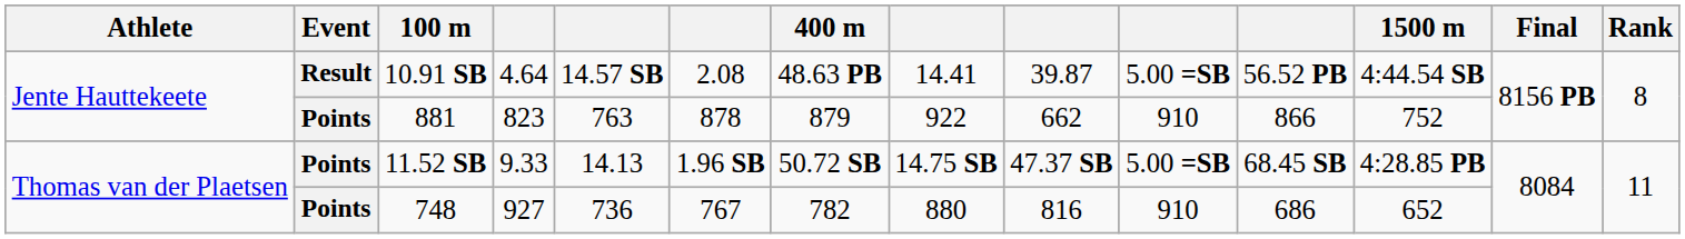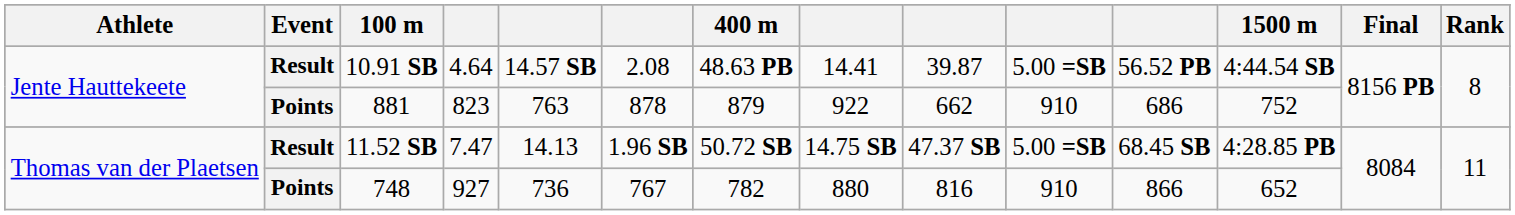 <table class="wikitable" style="font-size:90%;">
 <tr>
 <th>Athlete</th>
 <th>Event</th>
 <th>100 m</th>
 <th></th>
 <th></th>
 <th></th>
 <th>400 m</th>
 <th></th>
 <th></th>
 <th></th>
 <th></th>
 <th>1500 m</th>
 <th>Final</th>
 <th>Rank</th>
 </tr>
 <tr align=center>
 <td style="text-align:left;" rowspan="2"><a href='#'>Jente Hauttekeete</a></td>
 <th style="font-size:95%">Result</th>
 <td>10.91 <strong>SB</strong></td>
 <td>4.64</td>
 <td>14.57 <strong>SB</strong></td>
 <td>2.08</td>
 <td>48.63 <strong>PB</strong></td>
 <td>14.41</td>
 <td>39.87</td>
 <td>5.00 <strong>=SB</strong></td>
 <td>56.52 <strong>PB</strong></td>
 <td>4:44.54 <strong>SB</strong></td>
 <td rowspan="2">8156 <strong>PB</strong></td>
 <td rowspan="2">8</td>
 </tr>
 <tr align=center>
 <th style="font-size:95%">Points</th>
 <td>881</td>
 <td>823</td>
 <td>763</td>
 <td>878</td>
 <td>879</td>
 <td>922</td>
 <td>662</td>
 <td>910</td>
-<td>866</td>
+<td>686</td>
 <td>752</td>
 </tr>
 <tr align=center>
 <td style="text-align:left;" rowspan="2"><a href='#'>Thomas van der Plaetsen</a></td>
-<th style="font-size:95%">Points</th>
+<th style="font-size:95%">Result</th>
 <td>11.52 <strong>SB</strong></td>
-<td>9.33</td>
+<td>7.47</td>
 <td>14.13</td>
 <td>1.96 <strong>SB</strong></td>
 <td>50.72 <strong>SB</strong></td>
 <td>14.75 <strong>SB</strong></td>
 <td>47.37 <strong>SB</strong></td>
 <td>5.00 <strong>=SB</strong></td>
 <td>68.45 <strong>SB</strong></td>
 <td>4:28.85 <strong>PB</strong></td>
 <td rowspan="2">8084</td>
 <td rowspan="2">11</td>
 </tr>
 <tr align=center>
 <th style="font-size:95%">Points</th>
 <td>748</td>
 <td>927</td>
 <td>736</td>
 <td>767</td>
 <td>782</td>
 <td>880</td>
 <td>816</td>
 <td>910</td>
-<td>686</td>
+<td>866</td>
 <td>652</td>
 </tr>
 </table>
